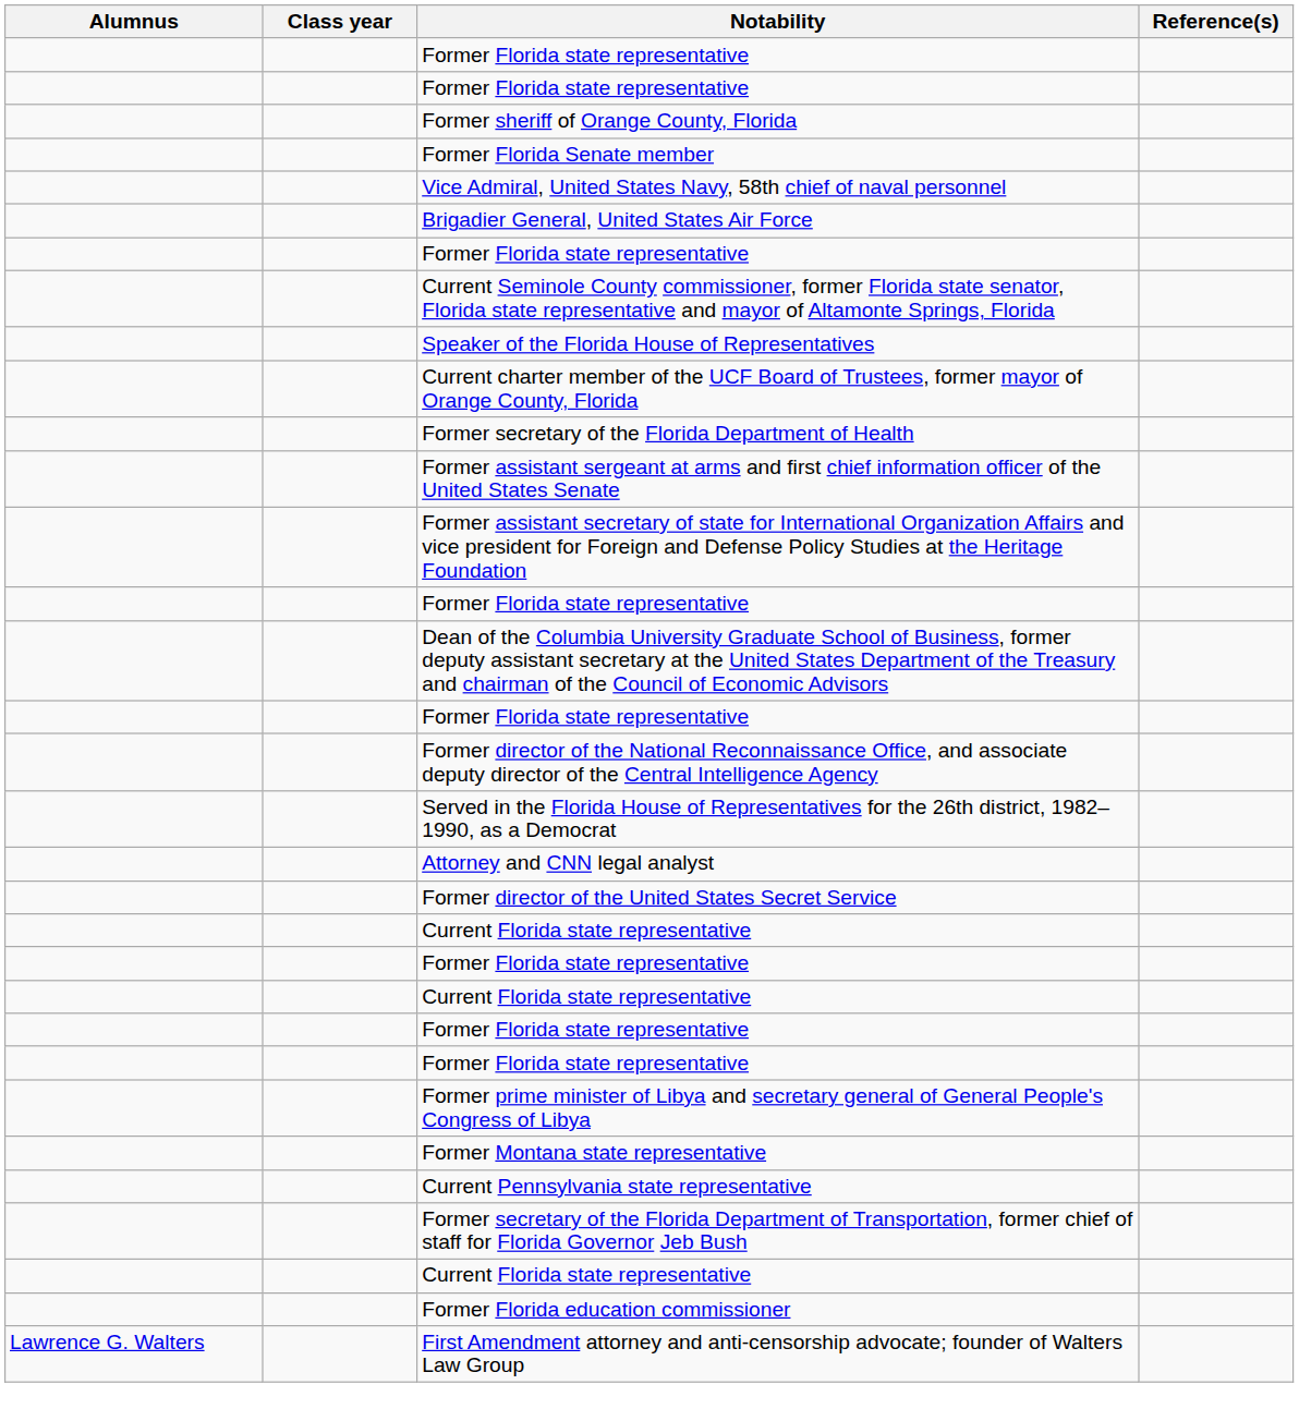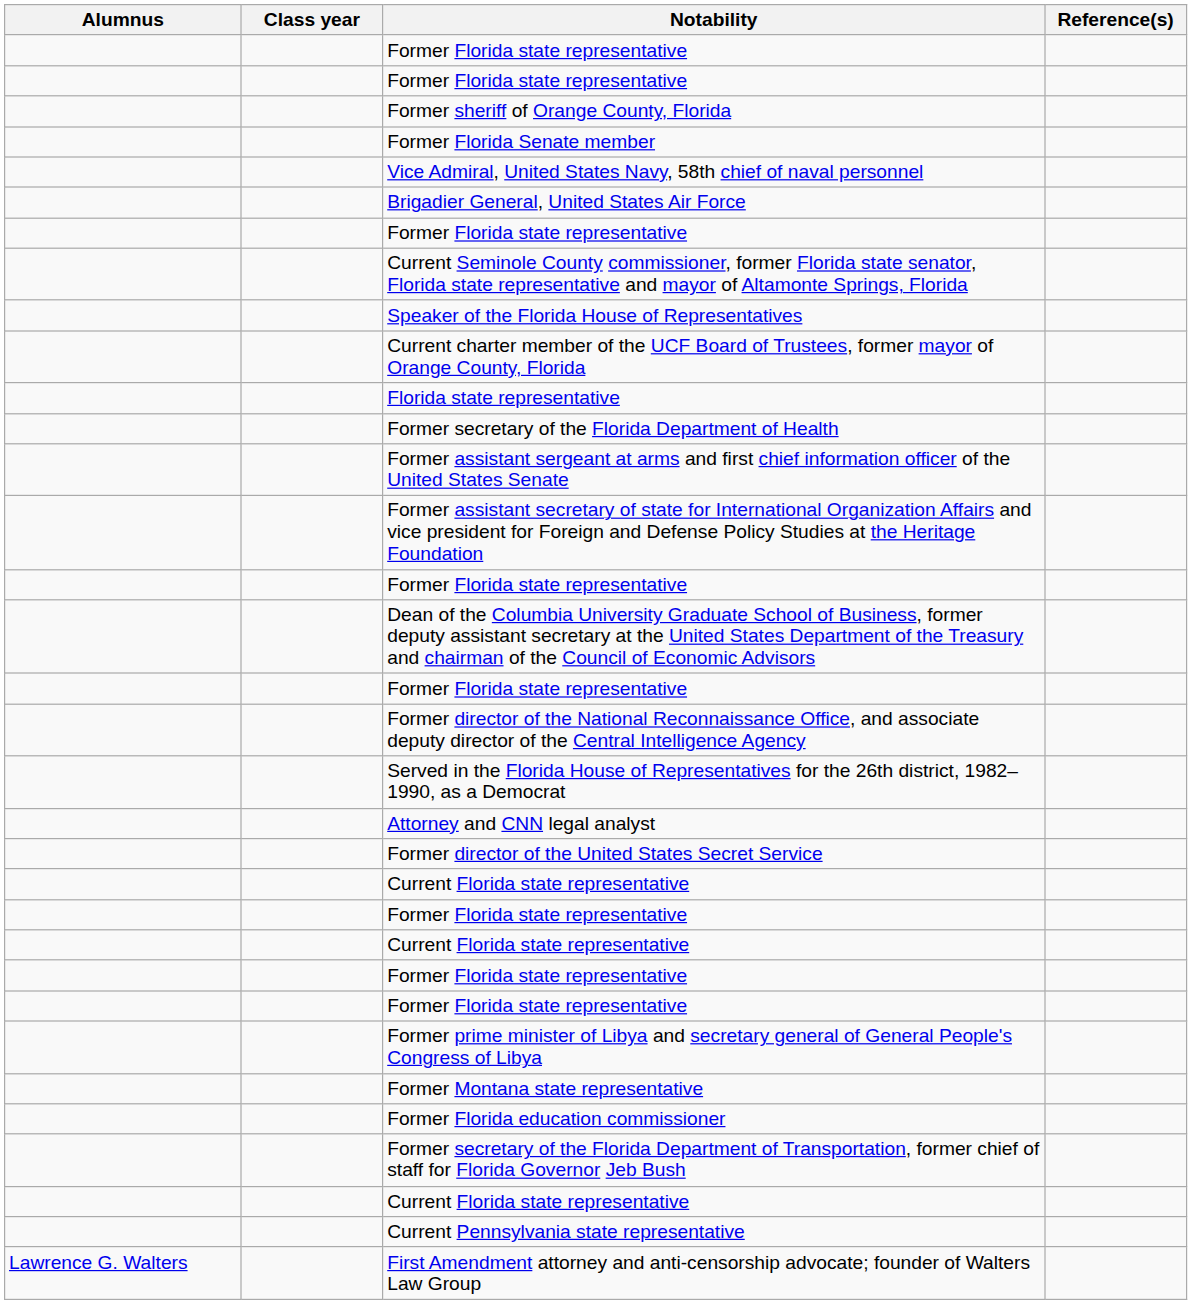 <table class="wikitable sortable" style="width:78%;">
 <tr valign="top">
 <th style="width:20%;">Alumnus</th>
 <th style="width:12%;">Class year</th>
 <th style="width:56%;" class="unsortable">Notability</th>
 <th style="width:12%;" class="unsortable">Reference(s)</th>
 </tr>
 <tr valign="top">
 <td></td>
 <td data-sort-value="00"></td>
 <td>Former <a href='#'>Florida state representative</a></td>
 <td></td>
 </tr>
 <tr valign="top">
 <td></td>
 <td></td>
 <td>Former <a href='#'>Florida state representative</a></td>
 <td></td>
 </tr>
 <tr valign="top">
 <td></td>
 <td></td>
 <td>Former <a href='#'>sheriff</a> of <a href='#'>Orange County, Florida</a></td>
 <td></td>
 </tr>
 <tr valign="top">
 <td></td>
 <td></td>
 <td>Former <a href='#'>Florida Senate member</a></td>
 <td></td>
 </tr>
 <tr valign="top">
 <td></td>
 <td></td>
 <td><a href='#'>Vice Admiral</a>, <a href='#'>United States Navy</a>, 58th <a href='#'>chief of naval personnel</a></td>
 <td></td>
 </tr>
 <tr valign="top">
 <td></td>
 <td></td>
 <td><a href='#'>Brigadier General</a>, <a href='#'>United States Air Force</a></td>
 <td></td>
 </tr>
 <tr valign="top">
 <td></td>
 <td></td>
 <td>Former <a href='#'>Florida state representative</a></td>
 <td></td>
 </tr>
 <tr valign="top">
 <td></td>
 <td></td>
 <td>Current <a href='#'>Seminole County</a> <a href='#'>commissioner</a>, former <a href='#'>Florida state senator</a>, <a href='#'>Florida state representative</a> and <a href='#'>mayor</a> of <a href='#'>Altamonte Springs, Florida</a></td>
 <td></td>
 </tr>
 <tr valign="top">
 <td></td>
 <td></td>
 <td><a href='#'>Speaker of the Florida House of Representatives</a></td>
 <td></td>
 </tr>
 <tr valign="top">
 <td></td>
 <td></td>
 <td>Current charter member of the <a href='#'>UCF Board of Trustees</a>, former <a href='#'>mayor</a> of <a href='#'>Orange County, Florida</a></td>
+<td></td>
+</tr>
+<tr valign="top">
+<td></td>
+<td></td>
+<td><a href='#'>Florida state representative</a></td>
 <td></td>
 </tr>
 <tr valign="top">
 <td></td>
 <td></td>
 <td>Former secretary of the <a href='#'>Florida Department of Health</a></td>
 <td></td>
 </tr>
 <tr valign="top">
 <td></td>
 <td></td>
 <td>Former <a href='#'>assistant sergeant at arms</a> and first <a href='#'>chief information officer</a> of the <a href='#'>United States Senate</a></td>
 <td></td>
 </tr>
 <tr valign="top">
 <td></td>
 <td data-sort-value="00"></td>
 <td>Former <a href='#'>assistant secretary of state for International Organization Affairs</a> and vice president for Foreign and Defense Policy Studies at <a href='#'>the Heritage Foundation</a></td>
 <td></td>
 </tr>
 <tr valign="top">
 <td></td>
 <td></td>
 <td>Former <a href='#'>Florida state representative</a></td>
 <td></td>
 </tr>
 <tr valign="top">
 <td></td>
 <td></td>
 <td>Dean of the <a href='#'>Columbia University Graduate School of Business</a>, former deputy assistant secretary at the <a href='#'>United States Department of the Treasury</a> and <a href='#'>chairman</a> of the <a href='#'>Council of Economic Advisors</a></td>
 <td></td>
 </tr>
 <tr valign="top">
 <td></td>
 <td data-sort-value="00"></td>
 <td>Former <a href='#'>Florida state representative</a></td>
 <td></td>
 </tr>
 <tr valign="top">
 <td></td>
 <td></td>
 <td>Former <a href='#'>director of the National Reconnaissance Office</a>, and associate deputy director of the <a href='#'>Central Intelligence Agency</a></td>
 <td></td>
 </tr>
 <tr valign="top">
 <td></td>
 <td></td>
 <td>Served in the <a href='#'>Florida House of Representatives</a> for the 26th district, 1982–1990, as a Democrat</td>
 <td></td>
 </tr>
 <tr valign="top">
 <td></td>
 <td></td>
 <td><a href='#'>Attorney</a> and <a href='#'>CNN</a> legal analyst</td>
 <td></td>
 </tr>
 <tr valign="top">
 <td></td>
 <td></td>
 <td>Former <a href='#'>director of the United States Secret Service</a></td>
 <td></td>
 </tr>
 <tr valign="top">
 <td></td>
 <td data-sort-value="00"></td>
 <td>Current <a href='#'>Florida state representative</a></td>
 <td></td>
 </tr>
 <tr valign="top">
 <td></td>
 <td></td>
 <td>Former <a href='#'>Florida state representative</a></td>
 <td></td>
 </tr>
 <tr valign="top">
 <td></td>
 <td> </td>
 <td>Current <a href='#'>Florida state representative</a></td>
 <td></td>
 </tr>
 <tr valign="top">
 <td></td>
 <td></td>
 <td>Former <a href='#'>Florida state representative</a></td>
 <td></td>
 </tr>
 <tr valign="top">
 <td></td>
 <td></td>
 <td>Former <a href='#'>Florida state representative</a></td>
 <td></td>
 </tr>
 <tr valign="top">
 <td></td>
 <td></td>
 <td>Former <a href='#'>prime minister of Libya</a> and <a href='#'>secretary general of General People's Congress of Libya</a></td>
 <td></td>
 </tr>
 <tr valign="top">
 <td></td>
 <td data-sort-value="00"></td>
 <td>Former <a href='#'>Montana state representative</a></td>
 <td></td>
 </tr>
 <tr valign="top">
 <td></td>
 <td></td>
-<td>Current <a href='#'>Pennsylvania state representative</a></td>
+<td>Former <a href='#'>Florida education commissioner</a></td>
 <td></td>
 </tr>
 <tr valign="top">
 <td></td>
 <td> </td>
 <td>Former <a href='#'>secretary of the Florida Department of Transportation</a>, former chief of staff for <a href='#'>Florida Governor</a> <a href='#'>Jeb Bush</a></td>
 <td></td>
 </tr>
 <tr valign="top">
 <td></td>
 <td data-sort-value="00"></td>
 <td>Current <a href='#'>Florida state representative</a></td>
 <td></td>
 </tr>
 <tr valign="top">
 <td></td>
 <td></td>
-<td>Former <a href='#'>Florida education commissioner</a></td>
+<td>Current <a href='#'>Pennsylvania state representative</a></td>
 <td></td>
 </tr>
 <tr valign="top">
 <td><a href='#'>Lawrence G. Walters</a></td>
 <td></td>
 <td><a href='#'>First Amendment</a> attorney and anti-censorship advocate; founder of Walters Law Group</td>
 <td></td>
 </tr>
 </table>
